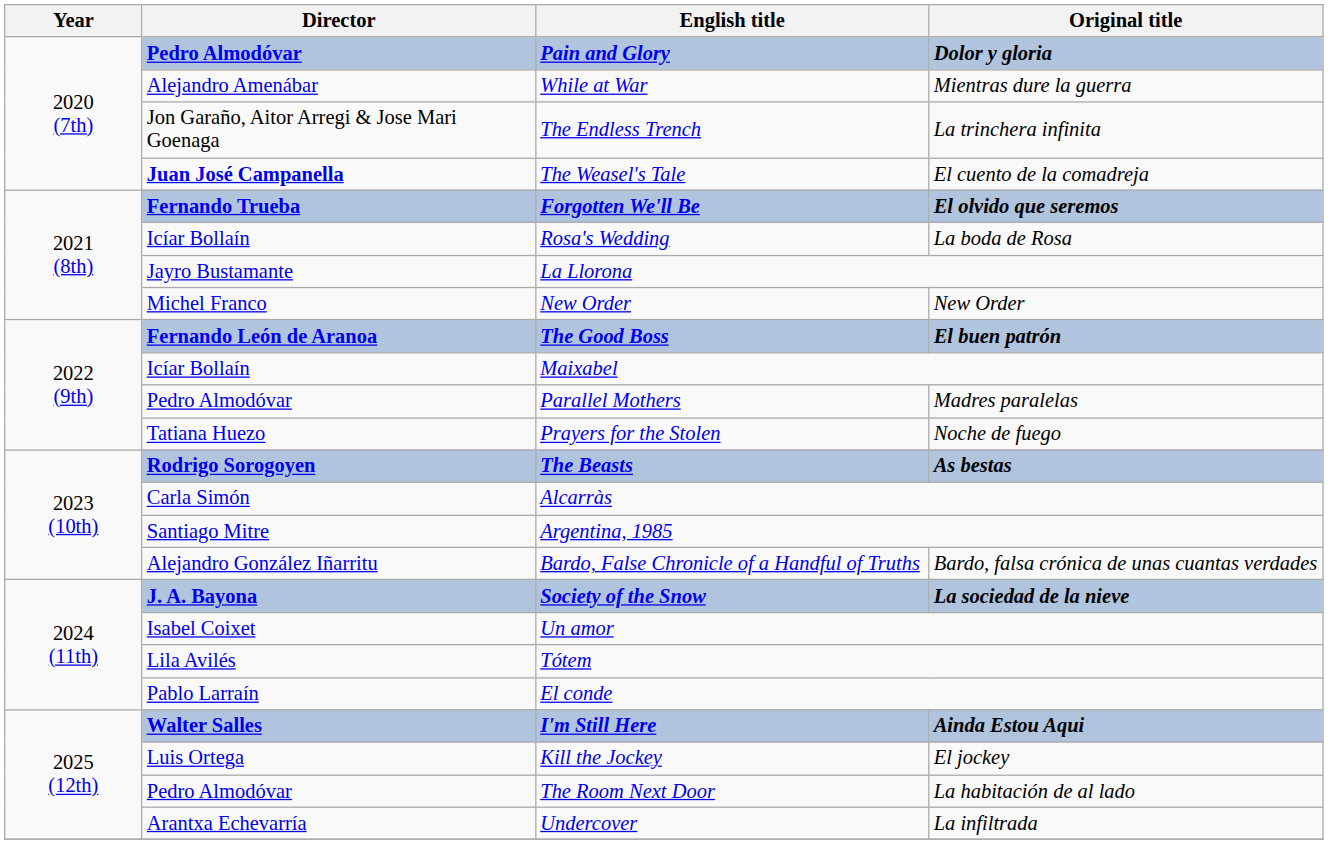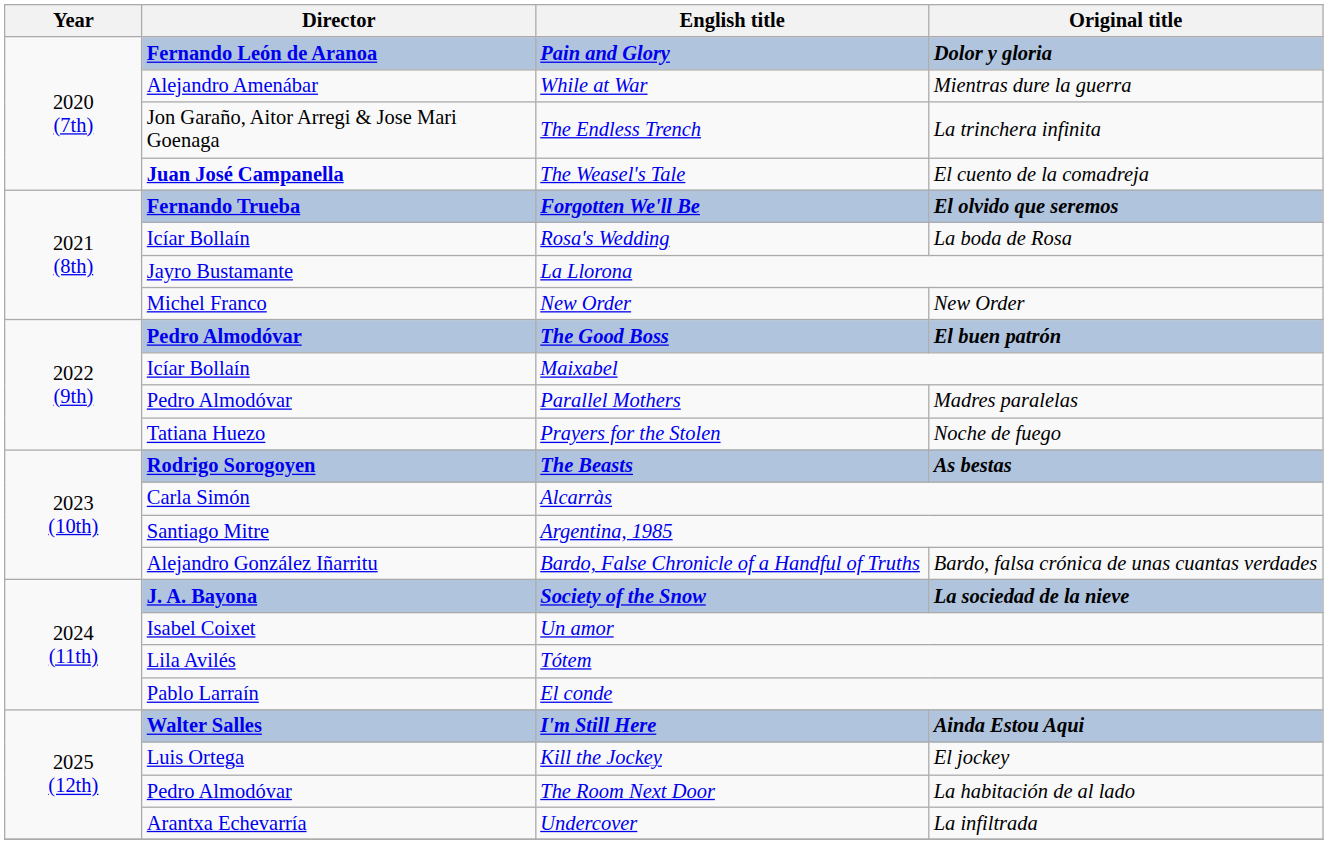 <table class="wikitable">
 <tr>
 <th width="100">Year</th>
 <th width="300">Director</th>
 <th width="300">English title</th>
 <th width="300">Original title</th>
 </tr>
 <tr>
 <td rowspan="4" style="text-align:center;">2020<br><a href='#'>(7th)</a><br></td>
-<td style="background:#B0C4DE;"> <strong><a href='#'>Pedro Almodóvar</a></strong></td>
+<td style="background:#B0C4DE;"><strong> <a href='#'>Fernando León de Aranoa</a></strong></td>
 <td style="background:#B0C4DE;"><strong><em><a href='#'>Pain and Glory</a></em></strong></td>
 <td style="background:#B0C4DE;"><strong><em>Dolor y gloria</em></strong></td>
 </tr>
 <tr>
 <td> <a href='#'>Alejandro Amenábar</a></td>
 <td><em><a href='#'>While at War</a></em></td>
 <td><em>Mientras dure la guerra</em></td>
 </tr>
 <tr>
 <td> Jon Garaño, Aitor Arregi & Jose Mari Goenaga</td>
 <td><em><a href='#'>The Endless Trench</a></em></td>
 <td><em>La trinchera infinita</em></td>
 </tr>
 <tr>
 <td><strong> <a href='#'>Juan José Campanella</a></strong></td>
 <td><em><a href='#'>The Weasel's Tale</a></em></td>
 <td><em>El cuento de la comadreja</em></td>
 </tr>
 <tr>
 <td rowspan="4" style="text-align:center;">2021<br><a href='#'>(8th)</a><br></td>
 <td style="background:#B0C4DE;"><strong> <a href='#'>Fernando Trueba</a></strong></td>
 <td style="background:#B0C4DE;"><strong><em><a href='#'>Forgotten We'll Be</a></em></strong></td>
 <td style="background:#B0C4DE;"><strong><em>El olvido que seremos</em></strong></td>
 </tr>
 <tr>
 <td> <a href='#'>Icíar Bollaín</a></td>
 <td><em><a href='#'>Rosa's Wedding</a></em></td>
 <td><em>La boda de Rosa</em></td>
 </tr>
 <tr>
 <td> <a href='#'>Jayro Bustamante</a></td>
 <td colspan="2"><em><a href='#'>La Llorona</a></em></td>
 </tr>
 <tr>
 <td> <a href='#'>Michel Franco</a></td>
 <td><em><a href='#'>New Order</a></em></td>
 <td><em>New Order</em></td>
 </tr>
 <tr>
 <td rowspan="4" style="text-align:center;">2022<br><a href='#'>(9th)</a><br></td>
-<td style="background:#B0C4DE;"><strong> <a href='#'>Fernando León de Aranoa</a></strong></td>
+<td style="background:#B0C4DE;"> <strong><a href='#'>Pedro Almodóvar</a></strong></td>
 <td style="background:#B0C4DE;"><strong><em><a href='#'>The Good Boss</a></em></strong></td>
 <td style="background:#B0C4DE;"><strong><em>El buen patrón</em></strong></td>
 </tr>
 <tr>
 <td> <a href='#'>Icíar Bollaín</a></td>
 <td colspan="2"><em><a href='#'>Maixabel</a></em></td>
 </tr>
 <tr>
 <td> <a href='#'>Pedro Almodóvar</a></td>
 <td><em><a href='#'>Parallel Mothers</a></em></td>
 <td><em>Madres paralelas</em></td>
 </tr>
 <tr>
 <td> <a href='#'>Tatiana Huezo</a></td>
 <td><em><a href='#'>Prayers for the Stolen</a></em></td>
 <td><em>Noche de fuego</em></td>
 </tr>
 <tr>
 <td rowspan="4" style="text-align:center;">2023<br><a href='#'>(10th)</a><br></td>
 <td style="background:#B0C4DE;"> <strong><a href='#'>Rodrigo Sorogoyen</a></strong></td>
 <td style="background:#B0C4DE;"><strong><em><a href='#'>The Beasts</a></em></strong></td>
 <td style="background:#B0C4DE;"><strong><em>As bestas</em></strong></td>
 </tr>
 <tr>
 <td> <a href='#'>Carla Simón</a></td>
 <td COLSPAN="2"><em><a href='#'>Alcarràs</a></em></td>
 </tr>
 <tr>
 <td> <a href='#'>Santiago Mitre</a></td>
 <td colspan="2"><em><a href='#'>Argentina, 1985</a></em></td>
 </tr>
 <tr>
 <td> <a href='#'>Alejandro González Iñarritu</a></td>
 <td><em><a href='#'>Bardo, False Chronicle of a Handful of Truths</a></em></td>
 <td><em>Bardo, falsa crónica de unas cuantas verdades</em></td>
 </tr>
 <tr>
 <td rowspan="4" style="text-align:center;">2024<br><a href='#'>(11th)</a><br></td>
 <td style="background:#B0C4DE;"> <strong><a href='#'>J. A. Bayona</a></strong></td>
 <td style="background:#B0C4DE;"><strong><em><a href='#'>Society of the Snow</a></em></strong></td>
 <td style="background:#B0C4DE;"><strong><em>La sociedad de la nieve</em></strong></td>
 </tr>
 <tr>
 <td> <a href='#'>Isabel Coixet</a></td>
 <td colspan="2"><em><a href='#'>Un amor</a></em></td>
 </tr>
 <tr>
 <td> <a href='#'>Lila Avilés</a></td>
 <td colspan="2"><em><a href='#'>Tótem</a></em></td>
 </tr>
 <tr>
 <td> <a href='#'>Pablo Larraín</a></td>
 <td colspan="2"><em><a href='#'>El conde</a></em></td>
 </tr>
 <tr>
 <td rowspan="4" style="text-align:center;">2025<br><a href='#'>(12th)</a><br></td>
 <td style="background:#B0C4DE;"> <strong><a href='#'>Walter Salles</a></strong></td>
 <td style="background:#B0C4DE;"><strong><em><a href='#'>I'm Still Here</a></em></strong></td>
 <td style="background:#B0C4DE;"><strong><em>Ainda Estou Aqui</em></strong></td>
 </tr>
 <tr>
 <td> <a href='#'>Luis Ortega</a></td>
 <td><em><a href='#'>Kill the Jockey</a></em></td>
 <td><em>El jockey</em></td>
 </tr>
 <tr>
 <td> <a href='#'>Pedro Almodóvar</a></td>
 <td><em><a href='#'>The Room Next Door</a></em></td>
 <td><em>La habitación de al lado</em></td>
 </tr>
 <tr>
 <td> <a href='#'>Arantxa Echevarría</a></td>
 <td><em><a href='#'>Undercover</a></em></td>
 <td><em>La infiltrada</em></td>
 </tr>
 <tr>
 </tr>
 </table>
